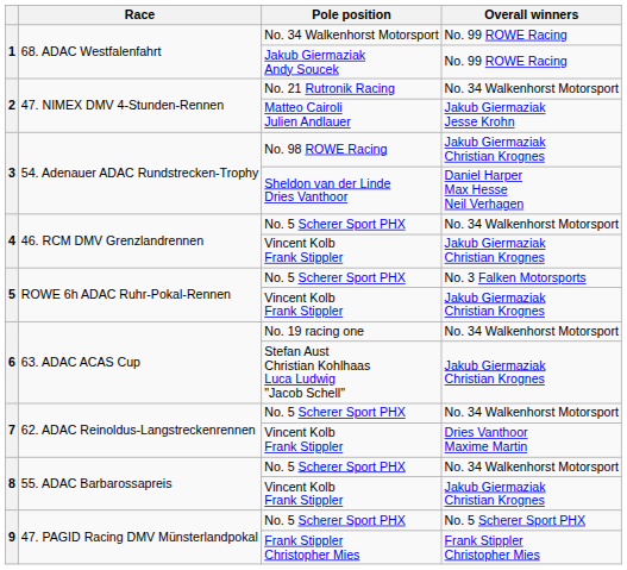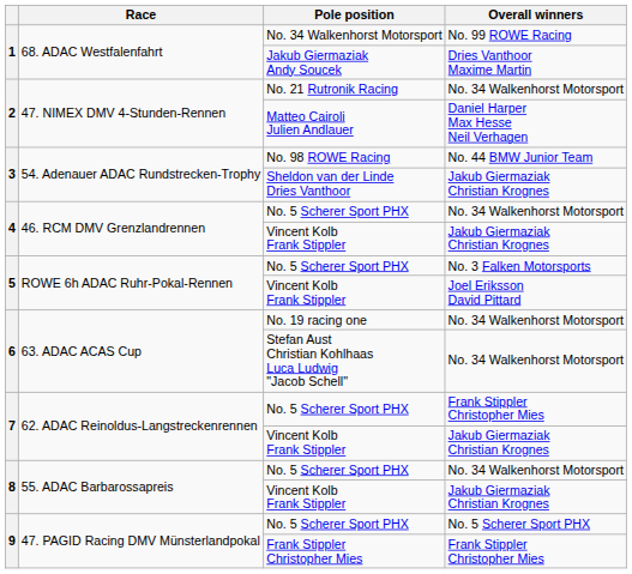 <table class="wikitable" style="font-size: 85%;">
 <tr>
 <th></th>
 <th>Race</th>
 <th>Pole position</th>
 <th>Overall winners</th>
 </tr>
 <tr>
 <th rowspan="2">1</th>
 <td rowspan="2">68. ADAC Westfalenfahrt</td>
 <td> No. 34 Walkenhorst Motorsport</td>
 <td> No. 99 <a href='#'>ROWE Racing</a></td>
 </tr>
 <tr>
 <td> <a href='#'>Jakub Giermaziak</a><br> <a href='#'>Andy Soucek</a></td>
-<td> No. 99 <a href='#'>ROWE Racing</a></td>
+<td> <a href='#'>Dries Vanthoor</a><br> <a href='#'>Maxime Martin</a></td>
 </tr>
 <tr>
 <th rowspan="2">2</th>
 <td rowspan="2">47. NIMEX DMV 4-Stunden-Rennen</td>
 <td> No. 21 <a href='#'>Rutronik Racing</a></td>
 <td> No. 34 Walkenhorst Motorsport</td>
 </tr>
 <tr>
 <td> <a href='#'>Matteo Cairoli</a><br> <a href='#'>Julien Andlauer</a></td>
-<td> <a href='#'>Jakub Giermaziak</a><br> <a href='#'>Jesse Krohn</a></td>
+<td> <a href='#'>Daniel Harper</a><br> <a href='#'>Max Hesse</a><br> <a href='#'>Neil Verhagen</a></td>
 </tr>
 <tr>
 <th rowspan="2">3</th>
 <td rowspan="2">54. Adenauer ADAC Rundstrecken-Trophy</td>
 <td> No. 98 <a href='#'>ROWE Racing</a></td>
-<td> <a href='#'>Jakub Giermaziak</a><br> <a href='#'>Christian Krognes</a></td>
+<td> No. 44 <a href='#'>BMW Junior Team</a></td>
 </tr>
 <tr>
 <td> <a href='#'>Sheldon van der Linde</a><br> <a href='#'>Dries Vanthoor</a></td>
-<td> <a href='#'>Daniel Harper</a><br> <a href='#'>Max Hesse</a><br> <a href='#'>Neil Verhagen</a></td>
+<td> <a href='#'>Jakub Giermaziak</a><br> <a href='#'>Christian Krognes</a></td>
 </tr>
 <tr>
 <th rowspan="2">4</th>
 <td rowspan="2">46. RCM DMV Grenzlandrennen</td>
 <td> No. 5 <a href='#'>Scherer Sport PHX</a></td>
 <td> No. 34 Walkenhorst Motorsport</td>
 </tr>
 <tr>
 <td> Vincent Kolb<br> <a href='#'>Frank Stippler</a></td>
 <td> <a href='#'>Jakub Giermaziak</a><br> <a href='#'>Christian Krognes</a></td>
 </tr>
 <tr>
 <th rowspan="2">5</th>
 <td rowspan="2">ROWE 6h ADAC Ruhr-Pokal-Rennen</td>
 <td> No. 5 <a href='#'>Scherer Sport PHX</a></td>
 <td> No. 3 <a href='#'>Falken Motorsports</a></td>
 </tr>
 <tr>
 <td> Vincent Kolb<br> <a href='#'>Frank Stippler</a></td>
-<td> <a href='#'>Jakub Giermaziak</a><br> <a href='#'>Christian Krognes</a></td>
+<td> <a href='#'>Joel Eriksson</a><br> <a href='#'>David Pittard</a></td>
 </tr>
 <tr>
 <th rowspan="2">6</th>
 <td rowspan="2">63. ADAC ACAS Cup</td>
 <td> No. 19 racing one</td>
 <td> No. 34 Walkenhorst Motorsport</td>
 </tr>
 <tr>
 <td> Stefan Aust<br> Christian Kohlhaas<br> <a href='#'>Luca Ludwig</a><br> "Jacob Schell"</td>
-<td> <a href='#'>Jakub Giermaziak</a><br> <a href='#'>Christian Krognes</a></td>
+<td> No. 34 Walkenhorst Motorsport</td>
 </tr>
 <tr>
 <th rowspan="2">7</th>
 <td rowspan="2">62. ADAC Reinoldus-Langstreckenrennen</td>
 <td> No. 5 <a href='#'>Scherer Sport PHX</a></td>
-<td> No. 34 Walkenhorst Motorsport</td>
+<td> <a href='#'>Frank Stippler</a><br> <a href='#'>Christopher Mies</a></td>
 </tr>
 <tr>
 <td> Vincent Kolb<br> <a href='#'>Frank Stippler</a></td>
-<td> <a href='#'>Dries Vanthoor</a><br> <a href='#'>Maxime Martin</a></td>
+<td> <a href='#'>Jakub Giermaziak</a><br> <a href='#'>Christian Krognes</a></td>
 </tr>
 <tr>
 <th rowspan="2">8</th>
 <td rowspan="2">55. ADAC Barbarossapreis</td>
 <td> No. 5 <a href='#'>Scherer Sport PHX</a></td>
 <td> No. 34 Walkenhorst Motorsport</td>
 </tr>
 <tr>
 <td> Vincent Kolb<br> <a href='#'>Frank Stippler</a></td>
 <td> <a href='#'>Jakub Giermaziak</a><br> <a href='#'>Christian Krognes</a></td>
 </tr>
 <tr>
 <th rowspan="2">9</th>
 <td rowspan="2">47. PAGID Racing DMV Münsterlandpokal</td>
 <td> No. 5 <a href='#'>Scherer Sport PHX</a></td>
 <td> No. 5 <a href='#'>Scherer Sport PHX</a></td>
 </tr>
 <tr>
 <td> <a href='#'>Frank Stippler</a><br> <a href='#'>Christopher Mies</a></td>
 <td> <a href='#'>Frank Stippler</a><br> <a href='#'>Christopher Mies</a></td>
 </tr>
 </table>
